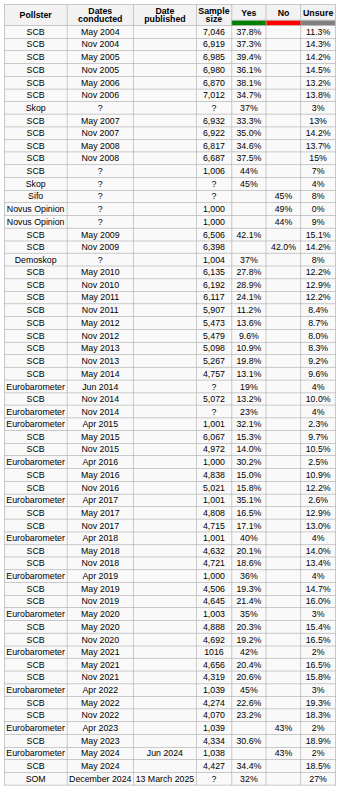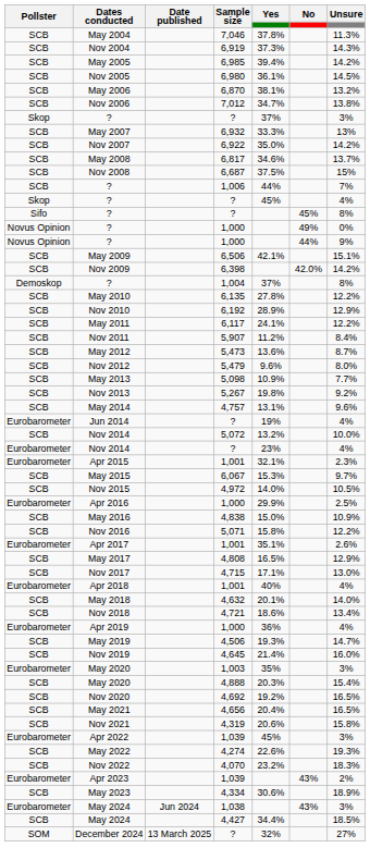 <table class="wikitable sortable mw-datatable" style="text-align:center;font-size:90%;line-height:14px;">
 <tr>
 <th rowspan="2">Pollster</th>
 <th rowspan="2">Dates<br>conducted</th>
 <th rowspan="2">Date<br>published</th>
 <th rowspan="2" data-sort-type="number">Sample<br>size</th>
 <th class="unsortable" style="width:50px;">Yes</th>
 <th class="unsortable" style="width:50px;">No</th>
 <th class="unsortable" style="width:50px;">Unsure</th>
 </tr>
 <tr>
 <th data-sort-type="number" style="background:Green;"></th>
 <th data-sort-type="number" style="background:Red;"></th>
 <th data-sort-type="number" style="background:Grey;"></th>
 </tr>
 <tr>
 <td>SCB</td>
 <td>May 2004</td>
 <td></td>
 <td>7,046</td>
 <td>37.8%</td>
 <td></td>
 <td>11.3%</td>
 </tr>
 <tr>
 <td>SCB</td>
 <td>Nov 2004</td>
 <td></td>
 <td>6,919</td>
 <td>37.3%</td>
 <td></td>
 <td>14.3%</td>
 </tr>
 <tr>
 <td>SCB</td>
 <td>May 2005</td>
 <td></td>
 <td>6,985</td>
 <td>39.4%</td>
 <td></td>
 <td>14.2%</td>
 </tr>
 <tr>
 <td>SCB</td>
 <td>Nov 2005</td>
 <td></td>
 <td>6,980</td>
 <td>36.1%</td>
 <td></td>
 <td>14.5%</td>
 </tr>
 <tr>
 <td>SCB</td>
 <td>May 2006</td>
 <td></td>
 <td>6,870</td>
 <td>38.1%</td>
 <td></td>
 <td>13.2%</td>
 </tr>
 <tr>
 <td>SCB</td>
 <td>Nov 2006</td>
 <td></td>
 <td>7,012</td>
 <td>34.7%</td>
 <td></td>
 <td>13.8%</td>
 </tr>
 <tr>
 <td>Skop</td>
 <td>?</td>
 <td></td>
 <td>?</td>
 <td>37%</td>
 <td></td>
 <td>3%</td>
 </tr>
 <tr>
 <td>SCB</td>
 <td>May 2007</td>
 <td></td>
 <td>6,932</td>
 <td>33.3%</td>
 <td></td>
 <td>13%</td>
 </tr>
 <tr>
 <td>SCB</td>
 <td>Nov 2007</td>
 <td></td>
 <td>6,922</td>
 <td>35.0%</td>
 <td></td>
 <td>14.2%</td>
 </tr>
 <tr>
 <td>SCB</td>
 <td>May 2008</td>
 <td></td>
 <td>6,817</td>
 <td>34.6%</td>
 <td></td>
 <td>13.7%</td>
 </tr>
 <tr>
 <td>SCB</td>
 <td>Nov 2008</td>
 <td></td>
 <td>6,687</td>
 <td>37.5%</td>
 <td></td>
 <td>15%</td>
 </tr>
 <tr>
 <td>SCB</td>
 <td>?</td>
 <td></td>
 <td>1,006</td>
 <td>44%</td>
 <td></td>
 <td>7%</td>
 </tr>
 <tr>
 <td>Skop</td>
 <td>?</td>
 <td></td>
 <td>?</td>
 <td>45%</td>
 <td></td>
 <td>4%</td>
 </tr>
 <tr>
 <td>Sifo</td>
 <td>?</td>
 <td></td>
 <td>?</td>
 <td></td>
 <td>45%</td>
 <td>8%</td>
 </tr>
 <tr>
 <td>Novus Opinion</td>
 <td>?</td>
 <td></td>
 <td>1,000</td>
 <td></td>
 <td>49%</td>
 <td>0%</td>
 </tr>
 <tr>
 <td>Novus Opinion</td>
 <td>?</td>
 <td></td>
 <td>1,000</td>
 <td></td>
 <td>44%</td>
 <td>9%</td>
 </tr>
 <tr>
 <td>SCB</td>
 <td>May 2009</td>
 <td></td>
 <td>6,506</td>
 <td>42.1%</td>
 <td></td>
 <td>15.1%</td>
 </tr>
 <tr>
 <td>SCB</td>
 <td>Nov 2009</td>
 <td></td>
 <td>6,398</td>
 <td></td>
 <td>42.0%</td>
 <td>14.2%</td>
 </tr>
 <tr>
 <td>Demoskop</td>
 <td>?</td>
 <td></td>
 <td>1,004</td>
 <td>37%</td>
 <td></td>
 <td>8%</td>
 </tr>
 <tr>
 <td>SCB</td>
 <td>May 2010</td>
 <td></td>
 <td>6,135</td>
 <td>27.8%</td>
 <td></td>
 <td>12.2%</td>
 </tr>
 <tr>
 <td>SCB</td>
 <td>Nov 2010</td>
 <td></td>
 <td>6,192</td>
 <td>28.9%</td>
 <td></td>
 <td>12.9%</td>
 </tr>
 <tr>
 <td>SCB</td>
 <td>May 2011</td>
 <td></td>
 <td>6,117</td>
 <td>24.1%</td>
 <td></td>
 <td>12.2%</td>
 </tr>
 <tr>
 <td>SCB</td>
 <td>Nov 2011</td>
 <td></td>
 <td>5,907</td>
 <td>11.2%</td>
 <td></td>
 <td>8.4%</td>
 </tr>
 <tr>
 <td>SCB</td>
 <td>May 2012</td>
 <td></td>
 <td>5,473</td>
 <td>13.6%</td>
 <td></td>
 <td>8.7%</td>
 </tr>
 <tr>
 <td>SCB</td>
 <td>Nov 2012</td>
 <td></td>
 <td>5,479</td>
 <td>9.6%</td>
 <td></td>
 <td>8.0%</td>
 </tr>
 <tr>
 <td>SCB</td>
 <td>May 2013</td>
 <td></td>
 <td>5,098</td>
 <td>10.9%</td>
 <td></td>
-<td>8.3%</td>
+<td>7.7%</td>
 </tr>
 <tr>
 <td>SCB</td>
 <td>Nov 2013</td>
 <td></td>
 <td>5,267</td>
 <td>19.8%</td>
 <td></td>
 <td>9.2%</td>
 </tr>
 <tr>
 <td>SCB</td>
 <td>May 2014</td>
 <td></td>
 <td>4,757</td>
 <td>13.1%</td>
 <td></td>
 <td>9.6%</td>
 </tr>
 <tr>
 <td>Eurobarometer</td>
 <td>Jun 2014</td>
 <td></td>
 <td>?</td>
 <td>19%</td>
 <td></td>
 <td>4%</td>
 </tr>
 <tr>
 <td>SCB</td>
 <td>Nov 2014</td>
 <td></td>
 <td>5,072</td>
 <td>13.2%</td>
 <td></td>
 <td>10.0%</td>
 </tr>
 <tr>
 <td>Eurobarometer</td>
 <td>Nov 2014</td>
 <td></td>
 <td>?</td>
 <td>23%</td>
 <td></td>
 <td>4%</td>
 </tr>
 <tr>
 <td>Eurobarometer</td>
 <td>Apr 2015</td>
 <td></td>
 <td>1,001</td>
 <td>32.1%</td>
 <td></td>
 <td>2.3%</td>
 </tr>
 <tr>
 <td>SCB</td>
 <td>May 2015</td>
 <td></td>
 <td>6,067</td>
 <td>15.3%</td>
 <td></td>
 <td>9.7%</td>
 </tr>
 <tr>
 <td>SCB</td>
 <td>Nov 2015</td>
 <td></td>
 <td>4,972</td>
 <td>14.0%</td>
 <td></td>
 <td>10.5%</td>
 </tr>
 <tr>
 <td>Eurobarometer</td>
 <td>Apr 2016</td>
 <td></td>
 <td>1,000</td>
-<td>30.2%</td>
+<td>29.9%</td>
 <td></td>
 <td>2.5%</td>
 </tr>
 <tr>
 <td>SCB</td>
 <td>May 2016</td>
 <td></td>
 <td>4,838</td>
 <td>15.0%</td>
 <td></td>
 <td>10.9%</td>
 </tr>
 <tr>
 <td>SCB</td>
 <td>Nov 2016</td>
 <td></td>
-<td>5,021</td>
+<td>5,071</td>
 <td>15.8%</td>
 <td></td>
 <td>12.2%</td>
 </tr>
 <tr>
 <td>Eurobarometer</td>
 <td>Apr 2017</td>
 <td></td>
 <td>1,001</td>
 <td>35.1%</td>
 <td></td>
 <td>2.6%</td>
 </tr>
 <tr>
 <td>SCB</td>
 <td>May 2017</td>
 <td></td>
 <td>4,808</td>
 <td>16.5%</td>
 <td></td>
 <td>12.9%</td>
 </tr>
 <tr>
 <td>SCB</td>
 <td>Nov 2017</td>
 <td></td>
 <td>4,715</td>
 <td>17.1%</td>
 <td></td>
 <td>13.0%</td>
 </tr>
 <tr>
 <td>Eurobarometer</td>
 <td>Apr 2018</td>
 <td></td>
 <td>1,001</td>
 <td>40%</td>
 <td></td>
 <td>4%</td>
 </tr>
 <tr>
 <td>SCB</td>
 <td>May 2018</td>
 <td></td>
 <td>4,632</td>
 <td>20.1%</td>
 <td></td>
 <td>14.0%</td>
 </tr>
 <tr>
 <td>SCB</td>
 <td>Nov 2018</td>
 <td></td>
 <td>4,721</td>
 <td>18.6%</td>
 <td></td>
 <td>13.4%</td>
 </tr>
 <tr>
 <td>Eurobarometer</td>
 <td>Apr 2019</td>
 <td></td>
 <td>1,000</td>
 <td>36%</td>
 <td></td>
 <td>4%</td>
 </tr>
 <tr>
 <td>SCB</td>
 <td>May 2019</td>
 <td></td>
 <td>4,506</td>
 <td>19.3%</td>
 <td></td>
 <td>14.7%</td>
 </tr>
 <tr>
 <td>SCB</td>
 <td>Nov 2019</td>
 <td></td>
 <td>4,645</td>
 <td>21.4%</td>
 <td></td>
 <td>16.0%</td>
 </tr>
 <tr>
 <td>Eurobarometer</td>
 <td>May 2020</td>
 <td></td>
 <td>1,003</td>
 <td>35%</td>
 <td></td>
 <td>3%</td>
 </tr>
 <tr>
 <td>SCB</td>
 <td>May 2020</td>
 <td></td>
 <td>4,888</td>
 <td>20.3%</td>
 <td></td>
 <td>15.4%</td>
 </tr>
 <tr>
 <td>SCB</td>
 <td>Nov 2020</td>
 <td></td>
 <td>4,692</td>
 <td>19.2%</td>
 <td></td>
 <td>16.5%</td>
 </tr>
 <tr>
-<td>Eurobarometer</td>
-<td>May 2021</td>
-<td></td>
-<td>1016</td>
-<td>42%</td>
-<td></td>
-<td>2%</td>
-</tr>
-<tr>
 <td>SCB</td>
 <td>May 2021</td>
 <td></td>
 <td>4,656</td>
 <td>20.4%</td>
 <td></td>
 <td>16.5%</td>
 </tr>
 <tr>
 <td>SCB</td>
 <td>Nov 2021</td>
 <td></td>
 <td>4,319</td>
 <td>20.6%</td>
 <td></td>
 <td>15.8%</td>
 </tr>
 <tr>
 <td>Eurobarometer</td>
 <td>Apr 2022</td>
 <td></td>
 <td>1,039</td>
 <td>45%</td>
 <td></td>
 <td>3%</td>
 </tr>
 <tr>
 <td>SCB</td>
 <td>May 2022</td>
 <td></td>
 <td>4,274</td>
 <td>22.6%</td>
 <td></td>
 <td>19.3%</td>
 </tr>
 <tr>
 <td>SCB</td>
 <td>Nov 2022</td>
 <td></td>
 <td>4,070</td>
 <td>23.2%</td>
 <td></td>
 <td>18.3%</td>
 </tr>
 <tr>
 <td>Eurobarometer</td>
 <td>Apr 2023</td>
 <td></td>
 <td>1,039</td>
 <td></td>
 <td>43%</td>
 <td>2%</td>
 </tr>
 <tr>
 <td>SCB</td>
 <td>May 2023</td>
 <td></td>
 <td>4,334</td>
 <td>30.6%</td>
 <td></td>
 <td>18.9%</td>
 </tr>
 <tr>
 <td>Eurobarometer</td>
 <td>May 2024</td>
 <td>Jun 2024</td>
 <td>1,038</td>
 <td></td>
 <td>43%</td>
-<td>2%</td>
+<td>3%</td>
 </tr>
 <tr>
 <td>SCB</td>
 <td>May 2024</td>
 <td></td>
 <td>4,427</td>
 <td>34.4%</td>
 <td></td>
 <td>18.5%</td>
 </tr>
 <tr>
 <td>SOM</td>
 <td>December 2024</td>
 <td>13 March 2025</td>
 <td>?</td>
 <td>32%</td>
 <td></td>
 <td>27%</td>
 </tr>
 </table>
